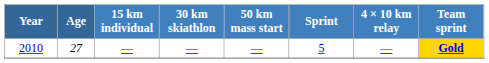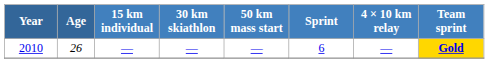 <table class="wikitable" style="font-size:95%; text-align:center; border:grey solid 1px; border-collapse:collapse; background:#ffffff;">
 <tr>
 <th style="background-color:#369; color:white; width:60px;"> Year </th>
 <th style="background-color:#369; color:white; width:40px;"> Age </th>
 <th style="background-color:#4180be; color:white; width:75px;"> 15 km <br> individual </th>
 <th style="background-color:#4180be; color:white; width:75px;"> 30 km <br> skiathlon </th>
 <th style="background-color:#4180be; color:white; width:75px;"> 50 km <br> mass start </th>
 <th style="background-color:#4180be; color:white; width:75px;"> Sprint </th>
 <th style="background-color:#4180be; color:white; width:75px;"> 4 × 10 km <br> relay </th>
 <th style="background-color:#4180be; color:white; width:75px;"> Team <br> sprint </th>
 </tr>
 <tr>
 <td><a href='#'>2010</a></td>
-<td><em>27</em></td>
+<td><em>26</em></td>
 <td><a href='#'>—</a></td>
 <td><a href='#'>—</a></td>
 <td><a href='#'>—</a></td>
-<td><a href='#'>5</a></td>
+<td><a href='#'>6</a></td>
 <td><a href='#'>—</a></td>
 <td style="background:gold;"><a href='#'><strong>Gold</strong></a></td>
 </tr>
 <tr>
 </tr>
 </table>
